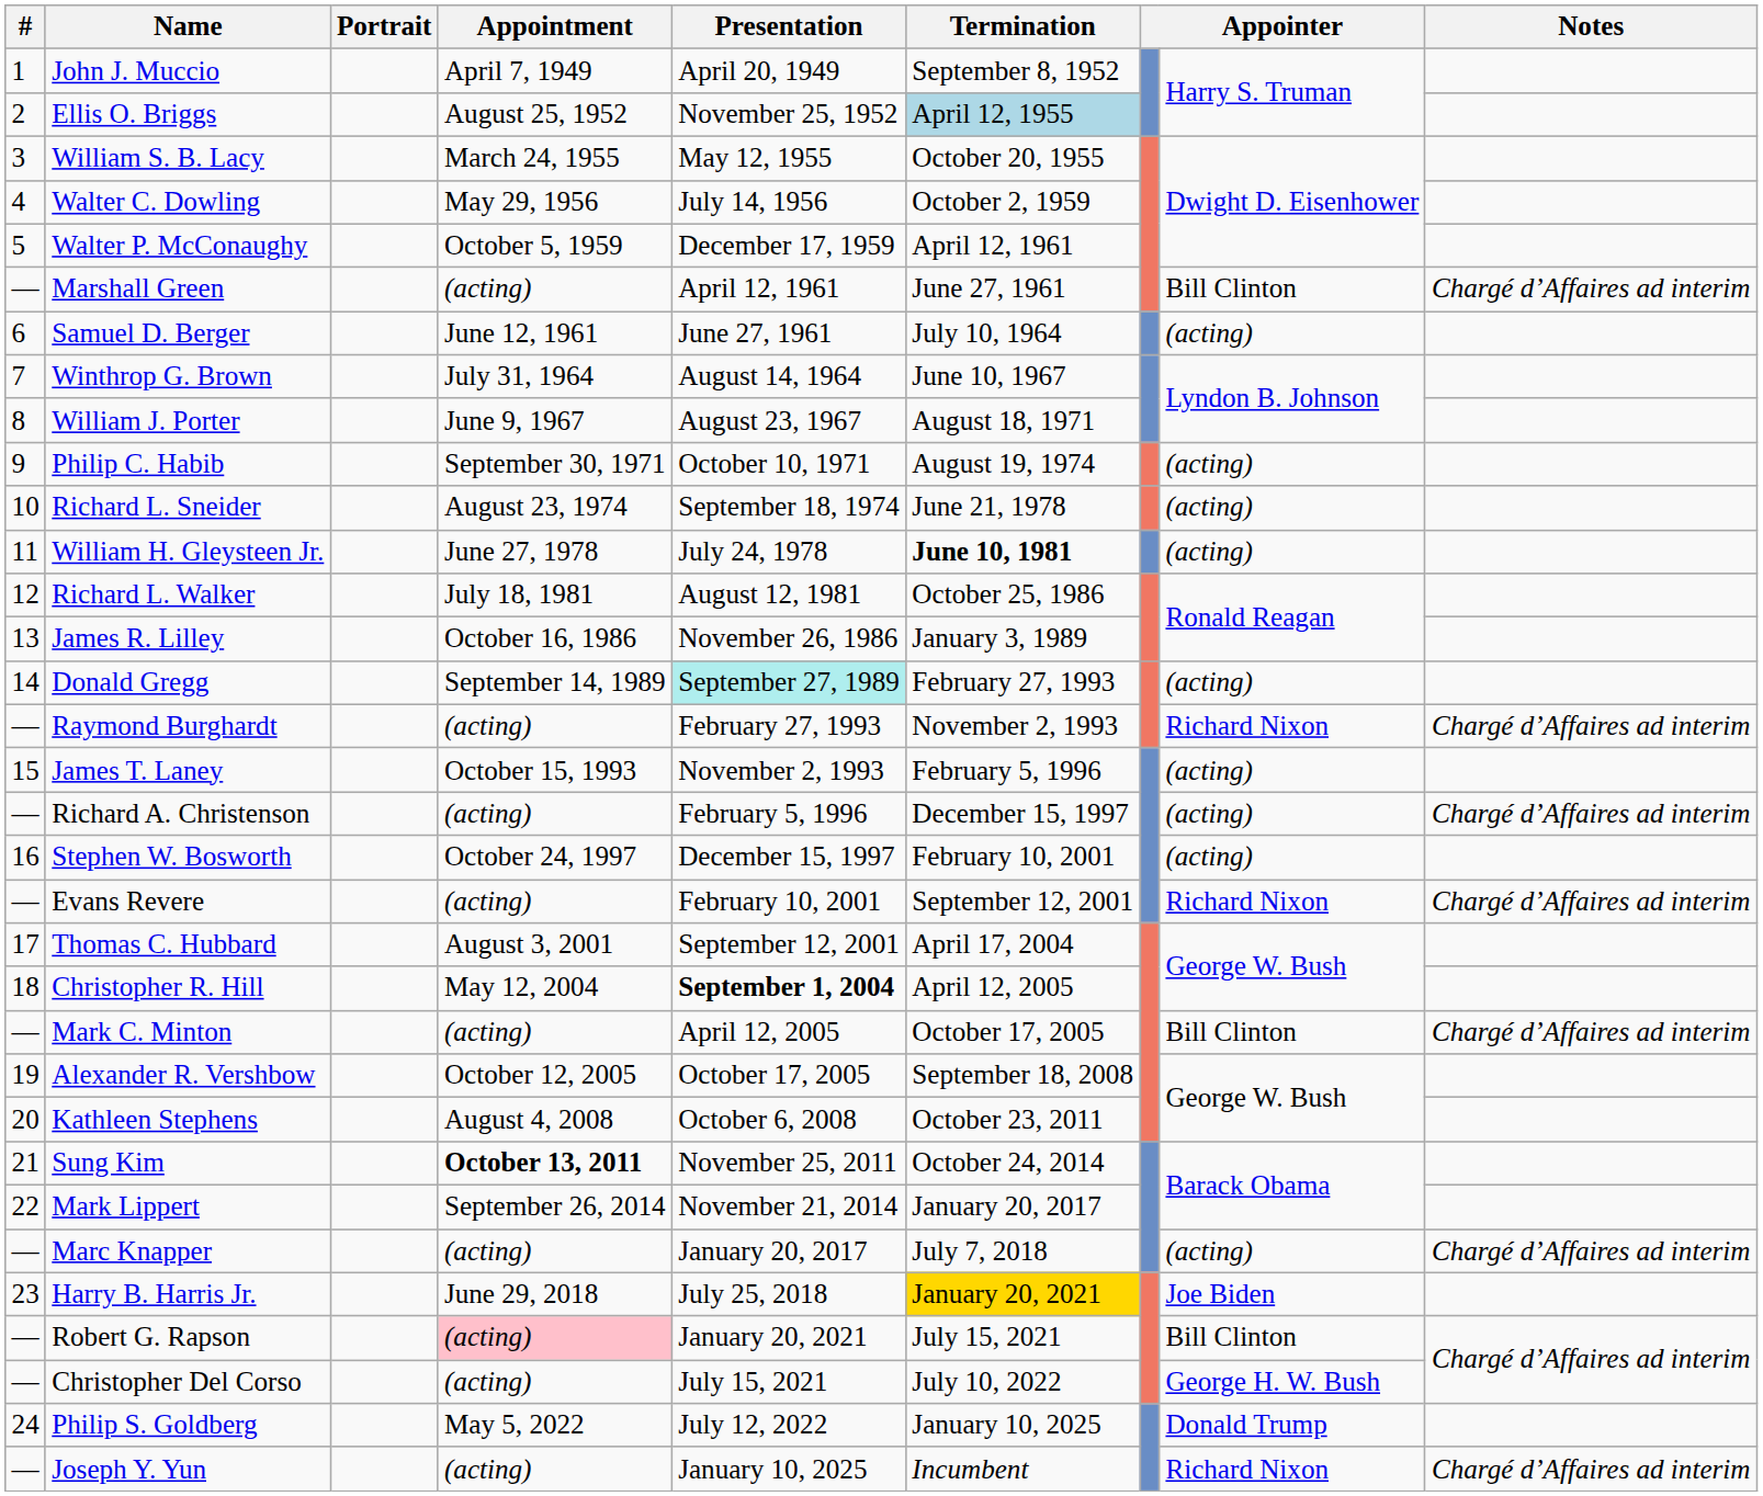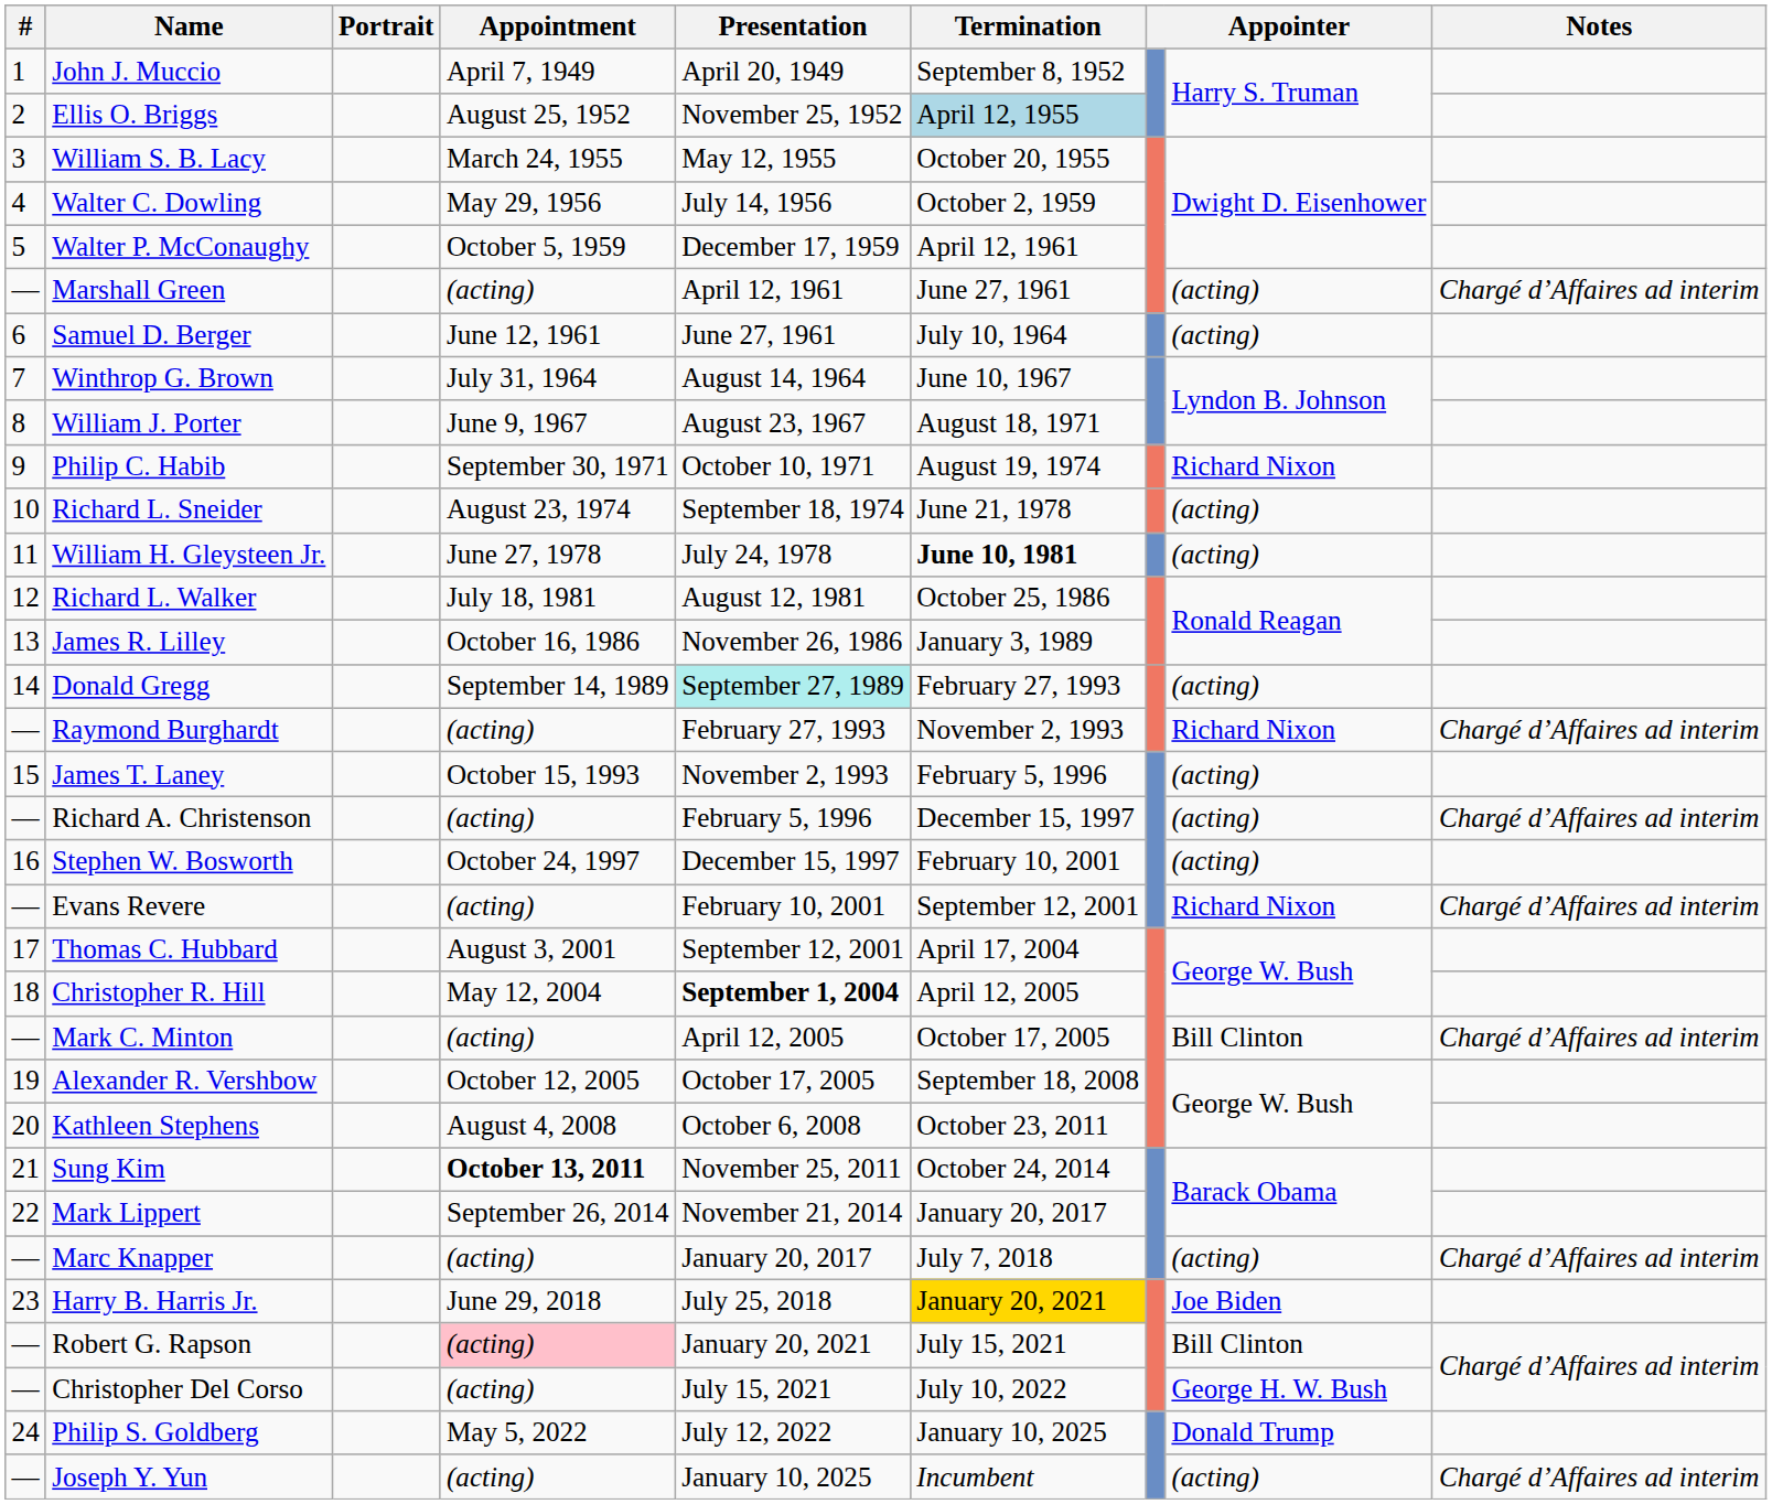 <table class=wikitable>
 <tr>
 <th align=center>#</th>
 <th>Name</th>
 <th>Portrait</th>
 <th>Appointment</th>
 <th>Presentation</th>
 <th>Termination</th>
 <th colspan="2">Appointer</th>
 <th>Notes</th>
 </tr>
 <tr>
 <td>1</td>
 <td><a href='#'>John J. Muccio</a></td>
 <td></td>
 <td>April 7, 1949</td>
 <td>April 20, 1949</td>
 <td>September 8, 1952</td>
 <td style="background:#698dc5;" rowspan="2"> </td>
 <td rowspan="2"><a href='#'>Harry S. Truman</a></td>
 <td></td>
 </tr>
 <tr>
 <td>2</td>
 <td><a href='#'>Ellis O. Briggs</a></td>
 <td></td>
 <td>August 25, 1952</td>
 <td>November 25, 1952</td>
 <td style="background: lightblue;">April 12, 1955</td>
 <td></td>
 </tr>
 <tr>
 <td>3</td>
 <td><a href='#'>William S. B. Lacy</a></td>
 <td></td>
 <td>March 24, 1955</td>
 <td>May 12, 1955</td>
 <td>October 20, 1955</td>
 <td style="background:#f07763;" rowspan="4"> </td>
 <td rowspan="3"><a href='#'>Dwight D. Eisenhower</a></td>
 <td></td>
 </tr>
 <tr>
 <td>4</td>
 <td><a href='#'>Walter C. Dowling</a></td>
 <td></td>
 <td>May 29, 1956</td>
 <td>July 14, 1956</td>
 <td>October 2, 1959</td>
 <td></td>
 </tr>
 <tr>
 <td>5</td>
 <td><a href='#'>Walter P. McConaughy</a></td>
 <td></td>
 <td>October 5, 1959</td>
 <td>December 17, 1959</td>
 <td>April 12, 1961</td>
 <td></td>
 </tr>
 <tr>
 <td>—</td>
 <td><a href='#'>Marshall Green</a></td>
 <td></td>
 <td><em>(acting)</em></td>
 <td>April 12, 1961</td>
 <td>June 27, 1961</td>
-<td>Bill Clinton</td>
+<td><em>(acting)</em></td>
 <td><em>Chargé d’Affaires ad interim</em></td>
 </tr>
 <tr>
 <td>6</td>
 <td><a href='#'>Samuel D. Berger</a></td>
 <td></td>
 <td>June 12, 1961</td>
 <td>June 27, 1961</td>
 <td>July 10, 1964</td>
 <td style="background:#698dc5;" rowspan="1"> </td>
 <td><em>(acting)</em></td>
 <td></td>
 </tr>
 <tr>
 <td>7</td>
 <td><a href='#'>Winthrop G. Brown</a></td>
 <td></td>
 <td>July 31, 1964</td>
 <td>August 14, 1964</td>
 <td>June 10, 1967</td>
 <td style="background:#698dc5;" rowspan="2"> </td>
 <td rowspan="2"><a href='#'>Lyndon B. Johnson</a></td>
 <td></td>
 </tr>
 <tr>
 <td>8</td>
 <td><a href='#'>William J. Porter</a></td>
 <td></td>
 <td>June 9, 1967</td>
 <td>August 23, 1967</td>
 <td>August 18, 1971</td>
 <td></td>
 </tr>
 <tr>
 <td>9</td>
 <td><a href='#'>Philip C. Habib</a></td>
 <td></td>
 <td>September 30, 1971</td>
 <td>October 10, 1971</td>
 <td>August 19, 1974</td>
 <td style="background:#f07763;" rowspan="1"> </td>
-<td><em>(acting)</em></td>
+<td><a href='#'>Richard Nixon</a></td>
 <td></td>
 </tr>
 <tr>
 <td>10</td>
 <td><a href='#'>Richard L. Sneider</a></td>
 <td></td>
 <td>August 23, 1974</td>
 <td>September 18, 1974</td>
 <td>June 21, 1978</td>
 <td style="background:#f07763;" rowspan="1"> </td>
 <td><em>(acting)</em></td>
 <td></td>
 </tr>
 <tr>
 <td>11</td>
 <td><a href='#'>William H. Gleysteen Jr.</a></td>
 <td></td>
 <td>June 27, 1978</td>
 <td>July 24, 1978</td>
 <td><strong>June 10, 1981</strong></td>
 <td style="background:#698dc5;" rowspan="1"> </td>
 <td><em>(acting)</em></td>
 <td></td>
 </tr>
 <tr>
 <td>12</td>
 <td><a href='#'>Richard L. Walker</a></td>
 <td></td>
 <td>July 18, 1981</td>
 <td>August 12, 1981</td>
 <td>October 25, 1986</td>
 <td style="background:#f07763;" rowspan="2"> </td>
 <td rowspan="2"><a href='#'>Ronald Reagan</a></td>
 <td></td>
 </tr>
 <tr>
 <td>13</td>
 <td><a href='#'>James R. Lilley</a></td>
 <td></td>
 <td>October 16, 1986</td>
 <td>November 26, 1986</td>
 <td>January 3, 1989</td>
 <td></td>
 </tr>
 <tr>
 <td>14</td>
 <td><a href='#'>Donald Gregg</a></td>
 <td></td>
 <td>September 14, 1989</td>
 <td style="background: paleturquoise;">September 27, 1989</td>
 <td>February 27, 1993</td>
 <td style="background:#f07763;" rowspan="2"> </td>
 <td><em>(acting)</em></td>
 <td></td>
 </tr>
 <tr>
 <td>—</td>
 <td><a href='#'>Raymond Burghardt</a></td>
 <td></td>
 <td><em>(acting)</em></td>
 <td>February 27, 1993</td>
 <td>November 2, 1993</td>
 <td><a href='#'>Richard Nixon</a></td>
 <td><em>Chargé d’Affaires ad interim</em></td>
 </tr>
 <tr>
 <td>15</td>
 <td><a href='#'>James T. Laney</a></td>
 <td></td>
 <td>October 15, 1993</td>
 <td>November 2, 1993</td>
 <td>February 5, 1996</td>
 <td style="background:#698dc5;" rowspan="4"> </td>
 <td><em>(acting)</em></td>
 <td></td>
 </tr>
 <tr>
 <td>—</td>
 <td>Richard A. Christenson</td>
 <td></td>
 <td><em>(acting)</em></td>
 <td>February 5, 1996</td>
 <td>December 15, 1997</td>
 <td><em>(acting)</em></td>
 <td><em>Chargé d’Affaires ad interim</em></td>
 </tr>
 <tr>
 <td>16</td>
 <td><a href='#'>Stephen W. Bosworth</a></td>
 <td></td>
 <td>October 24, 1997</td>
 <td>December 15, 1997</td>
 <td>February 10, 2001</td>
 <td><em>(acting)</em></td>
 <td></td>
 </tr>
 <tr>
 <td>—</td>
 <td>Evans Revere</td>
 <td></td>
 <td><em>(acting)</em></td>
 <td>February 10, 2001</td>
 <td>September 12, 2001</td>
 <td><a href='#'>Richard Nixon</a></td>
 <td><em>Chargé d’Affaires ad interim</em></td>
 </tr>
 <tr>
 <td>17</td>
 <td><a href='#'>Thomas C. Hubbard</a></td>
 <td></td>
 <td>August 3, 2001</td>
 <td>September 12, 2001</td>
 <td>April 17, 2004</td>
 <td style="background:#f07763;" rowspan="5"> </td>
 <td rowspan="2"><a href='#'>George W. Bush</a></td>
 <td></td>
 </tr>
 <tr>
 <td>18</td>
 <td><a href='#'>Christopher R. Hill</a></td>
 <td></td>
 <td>May 12, 2004</td>
 <td><strong>September 1, 2004</strong></td>
 <td>April 12, 2005</td>
 <td></td>
 </tr>
 <tr>
 <td>—</td>
 <td><a href='#'>Mark C. Minton</a></td>
 <td></td>
 <td><em>(acting)</em></td>
 <td>April 12, 2005</td>
 <td>October 17, 2005</td>
 <td>Bill Clinton</td>
 <td><em>Chargé d’Affaires ad interim</em></td>
 </tr>
 <tr>
 <td>19</td>
 <td><a href='#'>Alexander R. Vershbow</a></td>
 <td></td>
 <td>October 12, 2005</td>
 <td>October 17, 2005</td>
 <td>September 18, 2008</td>
 <td rowspan="2">George W. Bush</td>
 <td></td>
 </tr>
 <tr>
 <td>20</td>
 <td><a href='#'>Kathleen Stephens</a></td>
 <td></td>
 <td>August 4, 2008</td>
 <td>October 6, 2008</td>
 <td>October 23, 2011</td>
 <td></td>
 </tr>
 <tr>
 <td>21</td>
 <td><a href='#'>Sung Kim</a></td>
 <td></td>
 <td><strong>October 13, 2011</strong></td>
 <td>November 25, 2011</td>
 <td>October 24, 2014</td>
 <td style="background:#698dc5;" rowspan="3"> </td>
 <td rowspan="2"><a href='#'>Barack Obama</a></td>
 <td></td>
 </tr>
 <tr>
 <td>22</td>
 <td><a href='#'>Mark Lippert</a></td>
 <td></td>
 <td>September 26, 2014</td>
 <td>November 21, 2014</td>
 <td>January 20, 2017</td>
 <td></td>
 </tr>
 <tr>
 <td>—</td>
 <td><a href='#'>Marc Knapper</a></td>
 <td></td>
 <td><em>(acting)</em></td>
 <td>January 20, 2017</td>
 <td>July 7, 2018</td>
 <td><em>(acting)</em></td>
 <td><em>Chargé d’Affaires ad interim</em></td>
 </tr>
 <tr>
 <td>23</td>
 <td><a href='#'>Harry B. Harris Jr.</a></td>
 <td></td>
 <td>June 29, 2018</td>
 <td>July 25, 2018</td>
 <td style="background: gold;">January 20, 2021</td>
 <td style="background:#f07763;" rowspan="3"> </td>
 <td><a href='#'>Joe Biden</a></td>
 <td></td>
 </tr>
 <tr>
 <td>—</td>
 <td>Robert G. Rapson</td>
 <td></td>
 <td style="background: pink;"><em>(acting)</em></td>
 <td>January 20, 2021</td>
 <td>July 15, 2021</td>
 <td>Bill Clinton</td>
 <td rowspan="2"><em>Chargé d’Affaires ad interim</em></td>
 </tr>
 <tr>
 <td>—</td>
 <td>Christopher Del Corso</td>
 <td></td>
 <td><em>(acting)</em></td>
 <td>July 15, 2021</td>
 <td>July 10, 2022</td>
 <td><a href='#'>George H. W. Bush</a></td>
 </tr>
 <tr>
 <td>24</td>
 <td><a href='#'>Philip S. Goldberg</a></td>
 <td></td>
 <td>May 5, 2022</td>
 <td>July 12, 2022</td>
 <td>January 10, 2025</td>
 <td style="background:#698dc5;" rowspan="2"> </td>
 <td><a href='#'>Donald Trump</a></td>
 <td></td>
 </tr>
 <tr>
 <td>—</td>
 <td><a href='#'>Joseph Y. Yun</a></td>
 <td></td>
 <td><em>(acting)</em></td>
 <td>January 10, 2025</td>
 <td><em>Incumbent</em></td>
-<td><a href='#'>Richard Nixon</a></td>
+<td><em>(acting)</em></td>
 <td><em>Chargé d’Affaires ad interim</em></td>
 </tr>
 </table>
